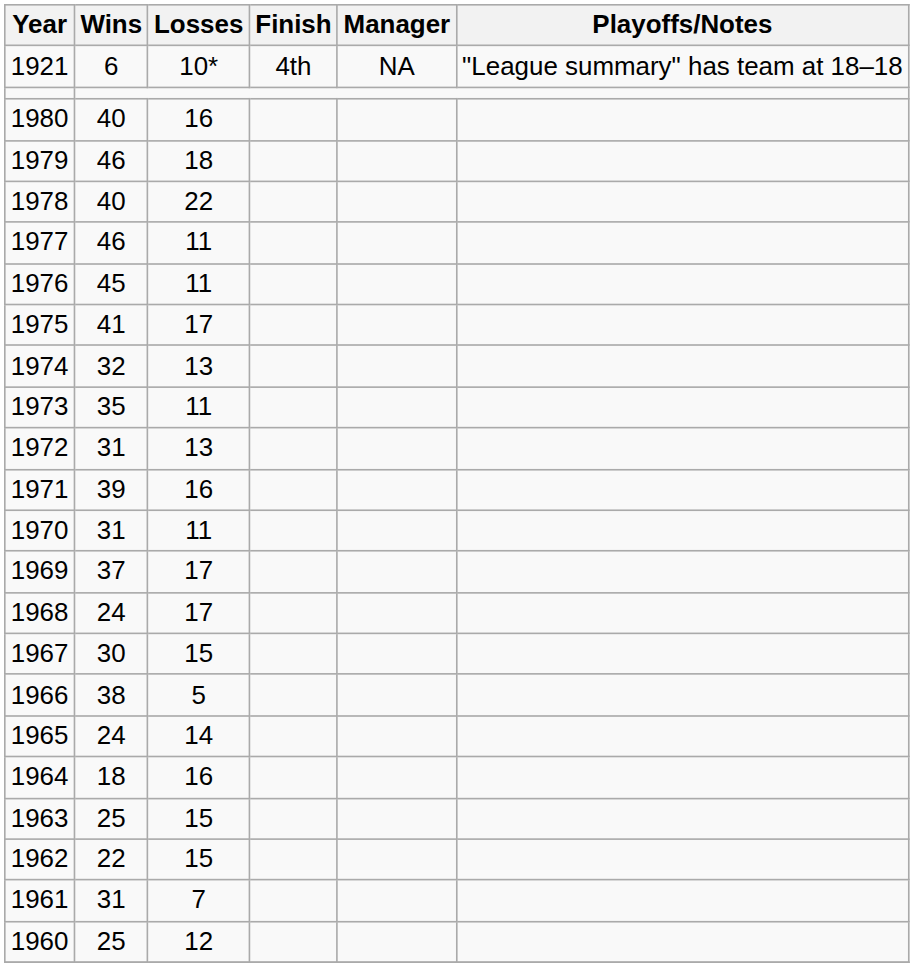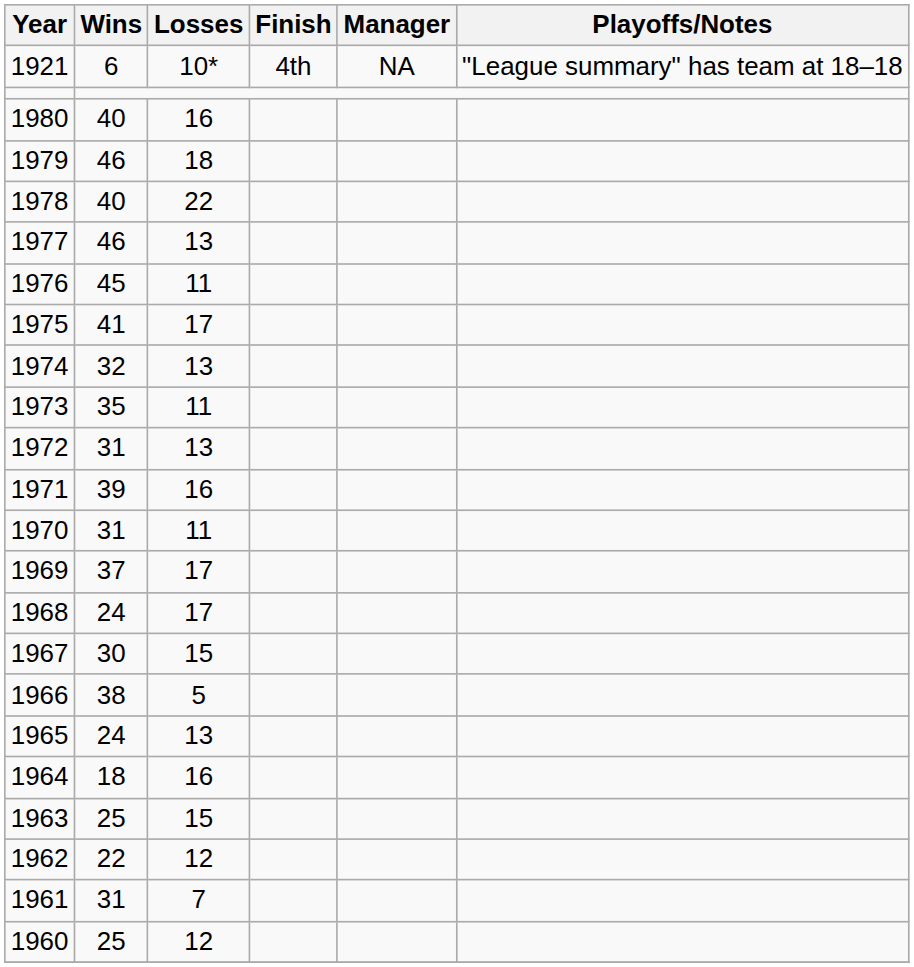 <table class="wikitable" style="text-align:center">
 <tr>
 <th>Year</th>
 <th>Wins</th>
 <th>Losses</th>
 <th>Finish</th>
 <th>Manager</th>
 <th>Playoffs/Notes</th>
 </tr>
 <tr>
 <td>1921</td>
 <td>6</td>
 <td>10*</td>
 <td>4th</td>
 <td>NA</td>
 <td>"League summary" has team at 18–18</td>
 </tr>
 <tr>
 <td></td>
 </tr>
 <tr>
 <td>1980</td>
 <td>40</td>
 <td>16</td>
 <td></td>
 <td></td>
 <td></td>
 </tr>
 <tr>
 <td>1979</td>
 <td>46</td>
 <td>18</td>
 <td></td>
 <td></td>
 <td></td>
 </tr>
 <tr>
 <td>1978</td>
 <td>40</td>
 <td>22</td>
 <td></td>
 <td></td>
 <td></td>
 </tr>
 <tr>
 <td>1977</td>
 <td>46</td>
-<td>11</td>
+<td>13</td>
 <td></td>
 <td></td>
 <td></td>
 </tr>
 <tr>
 <td>1976</td>
 <td>45</td>
 <td>11</td>
 <td></td>
 <td></td>
 <td></td>
 </tr>
 <tr>
 <td>1975</td>
 <td>41</td>
 <td>17</td>
 <td></td>
 <td></td>
 <td></td>
 </tr>
 <tr>
 <td>1974</td>
 <td>32</td>
 <td>13</td>
 <td></td>
 <td></td>
 <td></td>
 </tr>
 <tr>
 <td>1973</td>
 <td>35</td>
 <td>11</td>
 <td></td>
 <td></td>
 <td></td>
 </tr>
 <tr>
 <td>1972</td>
 <td>31</td>
 <td>13</td>
 <td></td>
 <td></td>
 <td></td>
 </tr>
 <tr>
 <td>1971</td>
 <td>39</td>
 <td>16</td>
 <td></td>
 <td></td>
 <td></td>
 </tr>
 <tr>
 <td>1970</td>
 <td>31</td>
 <td>11</td>
 <td></td>
 <td></td>
 <td></td>
 </tr>
 <tr>
 <td>1969</td>
 <td>37</td>
 <td>17</td>
 <td></td>
 <td></td>
 <td></td>
 </tr>
 <tr>
 <td>1968</td>
 <td>24</td>
 <td>17</td>
 <td></td>
 <td></td>
 <td></td>
 </tr>
 <tr>
 <td>1967</td>
 <td>30</td>
 <td>15</td>
 <td></td>
 <td></td>
 <td></td>
 </tr>
 <tr>
 <td>1966</td>
 <td>38</td>
 <td>5</td>
 <td></td>
 <td></td>
 <td></td>
 </tr>
 <tr>
 <td>1965</td>
 <td>24</td>
-<td>14</td>
+<td>13</td>
 <td></td>
 <td></td>
 <td></td>
 </tr>
 <tr>
 <td>1964</td>
 <td>18</td>
 <td>16</td>
 <td></td>
 <td></td>
 <td></td>
 </tr>
 <tr>
 <td>1963</td>
 <td>25</td>
 <td>15</td>
 <td></td>
 <td></td>
 <td></td>
 </tr>
 <tr>
 <td>1962</td>
 <td>22</td>
-<td>15</td>
+<td>12</td>
 <td></td>
 <td></td>
 <td></td>
 </tr>
 <tr>
 <td>1961</td>
 <td>31</td>
 <td>7</td>
 <td></td>
 <td></td>
 <td></td>
 </tr>
 <tr>
 <td>1960</td>
 <td>25</td>
 <td>12</td>
 <td></td>
 <td></td>
 <td></td>
 </tr>
 <tr>
 </tr>
 </table>
